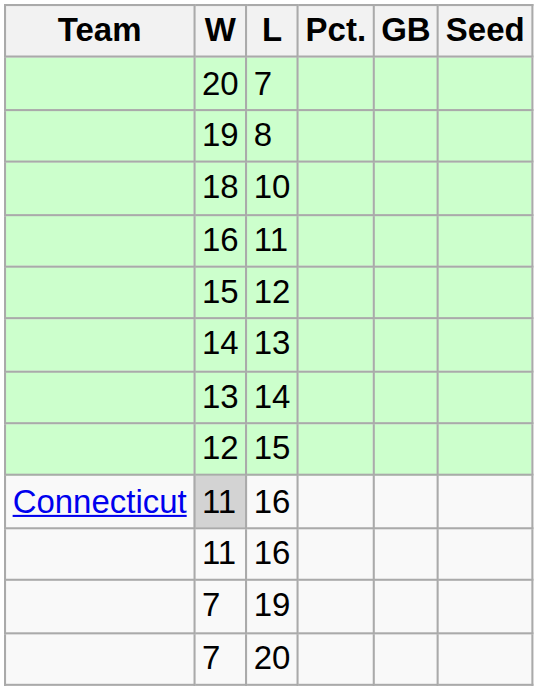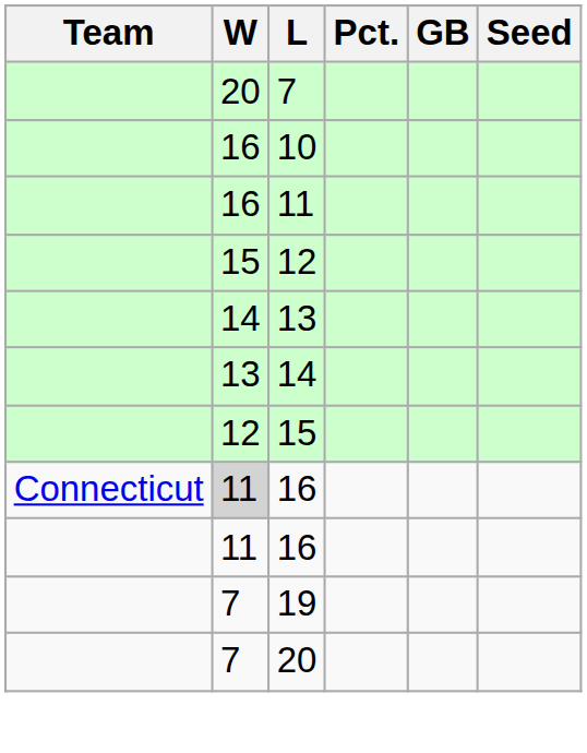 <table class=wikitable>
 <tr>
 <th>Team</th>
 <th>W</th>
 <th>L</th>
 <th>Pct.</th>
 <th>GB</th>
 <th>Seed</th>
 </tr>
 <tr bgcolor=#ccffcc>
 <td></td>
 <td>20</td>
 <td>7</td>
 <td></td>
 <td></td>
 <td></td>
 </tr>
 <tr bgcolor=#ccffcc>
 <td></td>
-<td>19</td>
-<td>8</td>
-<td></td>
-<td></td>
-<td></td>
-</tr>
-<tr bgcolor=#ccffcc>
-<td></td>
-<td>18</td>
+<td>16</td>
 <td>10</td>
 <td></td>
 <td></td>
 <td></td>
 </tr>
 <tr bgcolor=#ccffcc>
 <td></td>
 <td>16</td>
 <td>11</td>
 <td></td>
 <td></td>
 <td></td>
 </tr>
 <tr bgcolor=#ccffcc>
 <td></td>
 <td>15</td>
 <td>12</td>
 <td></td>
 <td></td>
 <td></td>
 </tr>
 <tr bgcolor=#ccffcc>
 <td></td>
 <td>14</td>
 <td>13</td>
 <td></td>
 <td></td>
 <td></td>
 </tr>
 <tr bgcolor=#ccffcc>
 <td></td>
 <td>13</td>
 <td>14</td>
 <td></td>
 <td></td>
 <td></td>
 </tr>
 <tr bgcolor=#ccffcc>
 <td></td>
 <td>12</td>
 <td>15</td>
 <td></td>
 <td></td>
 <td></td>
 </tr>
 <tr>
 <td><a href='#'>Connecticut</a></td>
 <td style="background: lightgrey;">11</td>
 <td>16</td>
 <td></td>
 <td></td>
 <td></td>
 </tr>
 <tr>
 <td></td>
 <td>11</td>
 <td>16</td>
 <td></td>
 <td></td>
 <td></td>
 </tr>
 <tr>
 <td></td>
 <td>7</td>
 <td>19</td>
 <td></td>
 <td></td>
 <td></td>
 </tr>
 <tr>
 <td></td>
 <td>7</td>
 <td>20</td>
 <td></td>
 <td></td>
 <td></td>
 </tr>
 </table>
